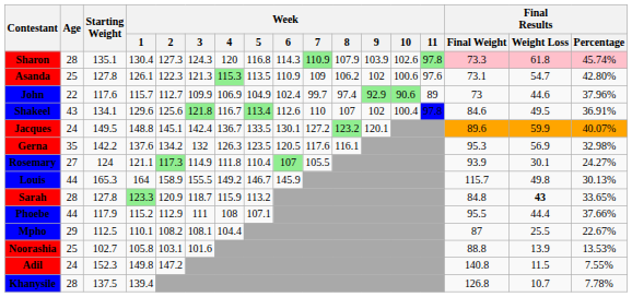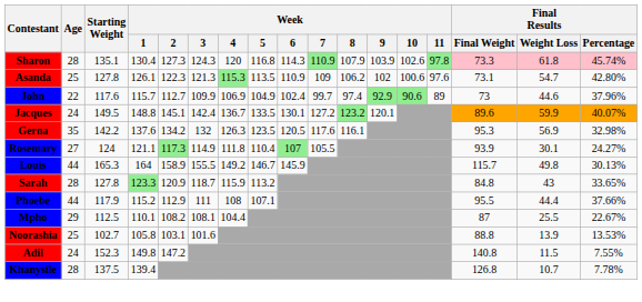 <table class="wikitable" style="text-align:center">
 <tr>
 <th rowspan=2>Contestant</th>
 <th rowspan=2>Age</th>
 <th rowspan=2>Starting<br>Weight</th>
 <th colspan=11>Week</th>
 <th colspan=3>Final<br>Results</th>
 </tr>
 <tr>
 <th>1</th>
 <th>2</th>
 <th>3</th>
 <th>4</th>
 <th>5</th>
 <th>6</th>
 <th>7</th>
 <th>8</th>
 <th>9</th>
 <th>10</th>
 <th>11</th>
 <th>Final Weight</th>
 <th>Weight Loss</th>
 <th>Percentage</th>
 </tr>
 <tr>
 <td bgcolor="red"><span><strong>Sharon</strong></span></td>
 <td>28</td>
 <td>135.1</td>
 <td>130.4</td>
 <td>127.3</td>
 <td>124.3</td>
 <td>120</td>
 <td>116.8</td>
 <td>114.3</td>
 <td bgcolor="lightgreen">110.9</td>
 <td>107.9</td>
 <td>103.9</td>
 <td>102.6</td>
 <td bgcolor="lightgreen">97.8</td>
 <td bgcolor="pink">73.3</td>
 <td bgcolor="pink">61.8</td>
 <td bgcolor="pink">45.74%</td>
 </tr>
 <tr>
 <td bgcolor="red"><span><strong>Asanda</strong></span></td>
 <td>25</td>
 <td>127.8</td>
 <td>126.1</td>
 <td>122.3</td>
 <td>121.3</td>
 <td bgcolor="lightgreen">115.3</td>
 <td>113.5</td>
 <td>110.9</td>
 <td>109</td>
 <td>106.2</td>
 <td>102</td>
 <td>100.6</td>
 <td>97.6</td>
 <td>73.1</td>
 <td>54.7</td>
 <td>42.80%</td>
 </tr>
 <tr>
 <td bgcolor="blue"><span><strong>John</strong></span></td>
 <td>22</td>
 <td>117.6</td>
 <td>115.7</td>
 <td>112.7</td>
 <td>109.9</td>
 <td>106.9</td>
 <td>104.9</td>
 <td>102.4</td>
 <td>99.7</td>
 <td>97.4</td>
 <td bgcolor="lightgreen">92.9</td>
 <td bgcolor="lightgreen">90.6</td>
 <td>89</td>
 <td>73</td>
 <td>44.6</td>
 <td>37.96%</td>
 </tr>
 <tr>
-<td bgcolor="blue"><span><strong>Shakeel</strong></span></td>
-<td>43</td>
-<td>134.1</td>
-<td>129.6</td>
-<td>125.6</td>
-<td bgcolor="lightgreen">121.8</td>
-<td>116.7</td>
-<td bgcolor="lightgreen">113.4</td>
-<td>112.6</td>
-<td>110</td>
-<td>107</td>
-<td>102</td>
-<td>100.4</td>
-<td bgcolor="blue"><span>97.8</span></td>
-<td>84.6</td>
-<td>49.5</td>
-<td>36.91%</td>
-</tr>
-<tr>
 <td bgcolor="red"><span><strong>Jacques</strong></span></td>
 <td>24</td>
 <td>149.5</td>
 <td>148.8</td>
 <td>145.1</td>
 <td>142.4</td>
 <td>136.7</td>
 <td>133.5</td>
 <td>130.1</td>
 <td>127.2</td>
 <td bgcolor="lightgreen">123.2</td>
 <td>120.1</td>
 <td colspan=2 bgcolor="darkgray"></td>
 <td bgcolor="orange">89.6</td>
 <td bgcolor="orange">59.9</td>
 <td bgcolor="orange">40.07%</td>
 </tr>
 <tr>
 <td bgcolor="red"><span><strong>Gerna</strong></span></td>
 <td>35</td>
 <td>142.2</td>
 <td>137.6</td>
 <td>134.2</td>
 <td>132</td>
 <td>126.3</td>
 <td>123.5</td>
 <td>120.5</td>
 <td>117.6</td>
 <td>116.1</td>
 <td colspan=3 bgcolor="darkgray"></td>
 <td>95.3</td>
 <td>56.9</td>
 <td>32.98%</td>
 </tr>
 <tr>
 <td bgcolor="blue"><span><strong>Rosemary</strong></span></td>
 <td>27</td>
 <td>124</td>
 <td>121.1</td>
 <td bgcolor="lightgreen">117.3</td>
 <td>114.9</td>
 <td>111.8</td>
 <td>110.4</td>
 <td bgcolor="lightgreen">107</td>
 <td>105.5</td>
 <td colspan=4 bgcolor="darkgray"></td>
 <td>93.9</td>
 <td>30.1</td>
 <td>24.27%</td>
 </tr>
 <tr>
 <td bgcolor="blue"><span><strong>Louis</strong></span></td>
 <td>44</td>
 <td>165.3</td>
 <td>164</td>
 <td>158.9</td>
 <td>155.5</td>
 <td>149.2</td>
 <td>146.7</td>
 <td>145.9</td>
 <td colspan=5 bgcolor="darkgray"></td>
 <td>115.7</td>
 <td>49.8</td>
 <td>30.13%</td>
 </tr>
 <tr>
 <td bgcolor="red"><span><strong>Sarah</strong></span></td>
 <td>28</td>
 <td>127.8</td>
 <td bgcolor="lightgreen">123.3</td>
 <td>120.9</td>
 <td>118.7</td>
 <td>115.9</td>
 <td>113.2</td>
 <td colspan=6 bgcolor="darkgray"></td>
 <td>84.8</td>
-<td><strong>43</strong></td>
+<td>43</td>
 <td>33.65%</td>
 </tr>
 <tr>
 <td bgcolor="blue"><span><strong>Phoebe</strong></span></td>
 <td>44</td>
 <td>117.9</td>
 <td>115.2</td>
 <td>112.9</td>
 <td>111</td>
 <td>108</td>
 <td>107.1</td>
 <td colspan=6 bgcolor="darkgray"></td>
 <td>95.5</td>
 <td>44.4</td>
 <td>37.66%</td>
 </tr>
 <tr>
 <td bgcolor="blue"><span><strong>Mpho</strong></span></td>
 <td>29</td>
 <td>112.5</td>
 <td>110.1</td>
 <td>108.2</td>
 <td>108.1</td>
 <td>104.4</td>
 <td colspan=7 bgcolor="darkgray"></td>
 <td>87</td>
 <td>25.5</td>
 <td>22.67%</td>
 </tr>
 <tr>
 <td bgcolor="red"><span><strong>Noorashia</strong></span></td>
 <td>25</td>
 <td>102.7</td>
 <td>105.8</td>
 <td>103.1</td>
 <td>101.6</td>
 <td colspan=8 bgcolor="darkgray"></td>
 <td>88.8</td>
 <td>13.9</td>
 <td>13.53%</td>
 </tr>
 <tr>
 <td bgcolor="red"><span><strong>Adil</strong></span></td>
 <td>24</td>
 <td>152.3</td>
 <td>149.8</td>
 <td>147.2</td>
 <td colspan=9 bgcolor="darkgray"></td>
 <td>140.8</td>
 <td>11.5</td>
 <td>7.55%</td>
 </tr>
 <tr>
 <td bgcolor="blue"><span><strong>Khanysile</strong></span></td>
 <td>28</td>
 <td>137.5</td>
 <td>139.4</td>
 <td colspan=10 bgcolor="darkgray"></td>
 <td>126.8</td>
 <td>10.7</td>
 <td>7.78%</td>
 </tr>
 </table>
